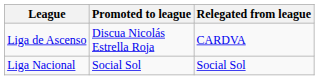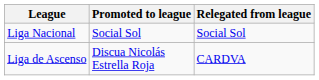 <table class="wikitable">
 <tr>
 <th>League</th>
 <th>Promoted to league</th>
 <th>Relegated from league</th>
 </tr>
 <tr>
+<td><a href='#'>Liga Nacional</a></td>
+<td><a href='#'>Social Sol</a></td>
+<td><a href='#'>Social Sol</a></td>
+</tr>
+<tr>
 <td><a href='#'>Liga de Ascenso</a></td>
 <td><a href='#'>Discua Nicolás</a><br><a href='#'>Estrella Roja</a></td>
 <td><a href='#'>CARDVA</a></td>
 </tr>
-<tr>
-<td><a href='#'>Liga Nacional</a></td>
-<td><a href='#'>Social Sol</a></td>
-<td><a href='#'>Social Sol</a></td>
-</tr>
 </table>
